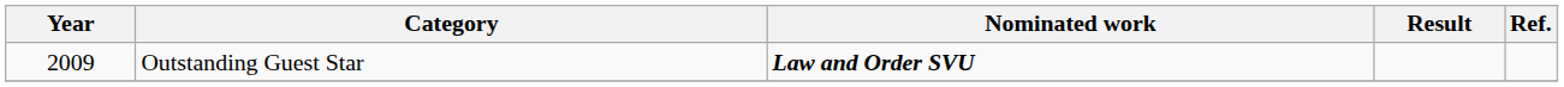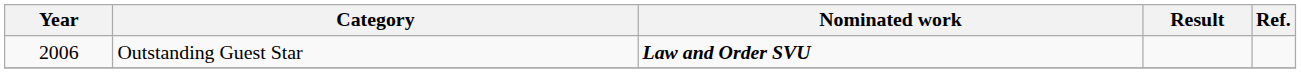 <table class=wikitable>
 <tr>
 <th scope="col" style="width:5em;">Year</th>
 <th scope="col" style="width:26em;">Category</th>
 <th scope="col" style="width:25em;">Nominated work</th>
 <th scope="col" style="width:5em;">Result</th>
 <th>Ref.</th>
 </tr>
 <tr>
-<td style="text-align:center;">2009</td>
+<td style="text-align:center;">2006</td>
 <td>Outstanding Guest Star</td>
 <td><strong><em>Law and Order SVU</em></strong></td>
 <td></td>
 <td></td>
 </tr>
 <tr>
 </tr>
 </table>
